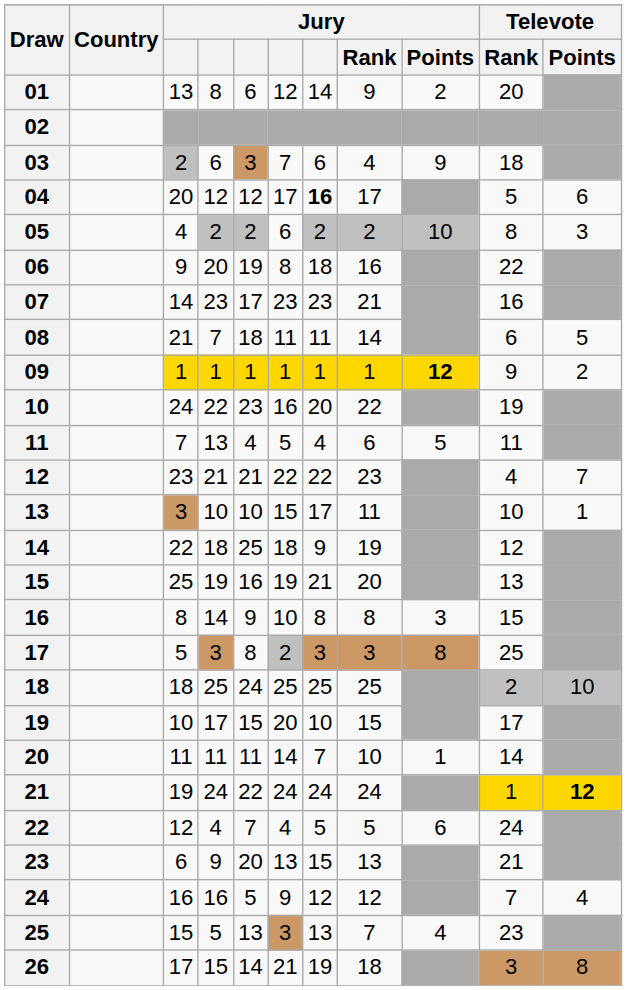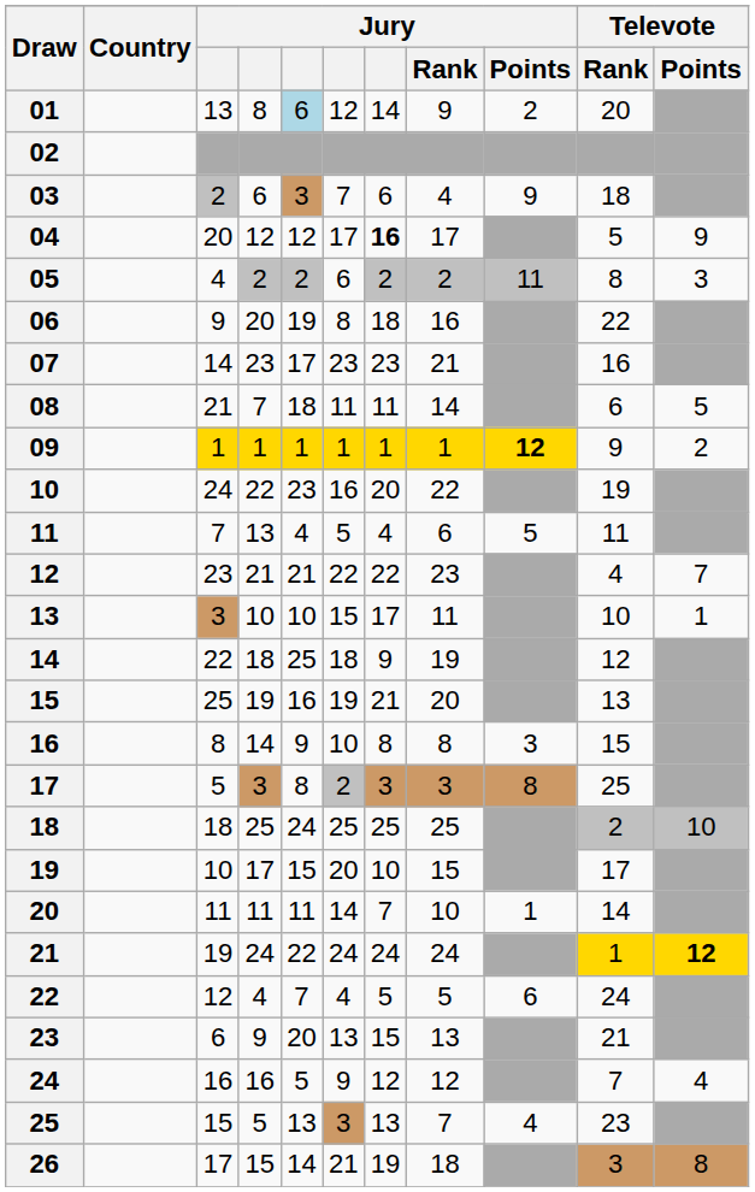 <table class="sortable wikitable collapsible plainrowheaders" style="text-align:center;">
 <tr>
 </tr>
 <tr>
 <th scope="col" rowspan="2">Draw</th>
 <th scope="col" rowspan="2">Country</th>
 <th scope="col" colspan="7">Jury</th>
 <th scope="col" colspan="2">Televote</th>
 </tr>
 <tr>
 <th scope="col"><small></small></th>
 <th scope="col"><small></small></th>
 <th scope="col"><small></small></th>
 <th scope="col"><small></small></th>
 <th scope="col"><small></small></th>
 <th scope="col">Rank</th>
 <th scope="col">Points</th>
 <th scope="col">Rank</th>
 <th scope="col">Points</th>
 </tr>
 <tr>
 <th scope="row" style="text-align:center;">01</th>
 <td style="text-align:left;"></td>
 <td>13</td>
 <td>8</td>
-<td>6</td>
+<td style="background: lightblue;">6</td>
 <td>12</td>
 <td>14</td>
 <td>9</td>
 <td>2</td>
 <td>20</td>
 <td style="background:#AAAAAA;"></td>
 </tr>
 <tr class="sortbottom">
 <th scope="row" style="text-align:center;">02</th>
 <td style="text-align:left;"></td>
 <td style="background:#AAAAAA;"></td>
 <td style="background:#AAAAAA;"></td>
 <td style="background:#AAAAAA;"></td>
 <td style="background:#AAAAAA;"></td>
 <td style="background:#AAAAAA;"></td>
 <td style="background:#AAAAAA;"></td>
 <td style="background:#AAAAAA;"></td>
 <td style="background:#AAAAAA;"></td>
 <td style="background:#AAAAAA;"></td>
 </tr>
 <tr>
 <th scope="row" style="text-align:center;">03</th>
 <td style="text-align:left;"></td>
 <td style="background:silver;">2</td>
 <td>6</td>
 <td style="background:#CC9966;">3</td>
 <td>7</td>
 <td>6</td>
 <td>4</td>
 <td>9</td>
 <td>18</td>
 <td style="background:#AAAAAA;"></td>
 </tr>
 <tr>
 <th scope="row" style="text-align:center;">04</th>
 <td style="text-align:left;"></td>
 <td>20</td>
 <td>12</td>
 <td>12</td>
 <td>17</td>
 <td><strong>16</strong></td>
 <td>17</td>
 <td style="background:#AAAAAA;"></td>
 <td>5</td>
-<td>6</td>
+<td>9</td>
 </tr>
 <tr>
 <th scope="row" style="text-align:center;">05</th>
 <td style="text-align:left;"></td>
 <td>4</td>
 <td style="background:silver;">2</td>
 <td style="background:silver;">2</td>
 <td>6</td>
 <td style="background:silver;">2</td>
 <td style="background:silver;">2</td>
-<td style="background:silver;">10</td>
+<td style="background:silver;">11</td>
 <td>8</td>
 <td>3</td>
 </tr>
 <tr>
 <th scope="row" style="text-align:center;">06</th>
 <td style="text-align:left;"></td>
 <td>9</td>
 <td>20</td>
 <td>19</td>
 <td>8</td>
 <td>18</td>
 <td>16</td>
 <td style="background:#AAAAAA;"></td>
 <td>22</td>
 <td style="background:#AAAAAA;"></td>
 </tr>
 <tr>
 <th scope="row" style="text-align:center;">07</th>
 <td style="text-align:left;"></td>
 <td>14</td>
 <td>23</td>
 <td>17</td>
 <td>23</td>
 <td>23</td>
 <td>21</td>
 <td style="background:#AAAAAA;"></td>
 <td>16</td>
 <td style="background:#AAAAAA;"></td>
 </tr>
 <tr>
 <th scope="row" style="text-align:center;">08</th>
 <td style="text-align:left;"></td>
 <td>21</td>
 <td>7</td>
 <td>18</td>
 <td>11</td>
 <td>11</td>
 <td>14</td>
 <td style="background:#AAAAAA;"></td>
 <td>6</td>
 <td>5</td>
 </tr>
 <tr>
 <th scope="row" style="text-align:center;">09</th>
 <td style="text-align:left;"></td>
 <td style="background:gold;">1</td>
 <td style="background:gold;">1</td>
 <td style="background:gold;">1</td>
 <td style="background:gold;">1</td>
 <td style="background:gold;">1</td>
 <td style="background:gold;">1</td>
 <td style="background:gold;"><strong>12</strong></td>
 <td>9</td>
 <td>2</td>
 </tr>
 <tr>
 <th scope="row" style="text-align:center;">10</th>
 <td style="text-align:left;"></td>
 <td>24</td>
 <td>22</td>
 <td>23</td>
 <td>16</td>
 <td>20</td>
 <td>22</td>
 <td style="background:#AAAAAA;"></td>
 <td>19</td>
 <td style="background:#AAAAAA;"></td>
 </tr>
 <tr>
 <th scope="row" style="text-align:center;">11</th>
 <td style="text-align:left;"></td>
 <td>7</td>
 <td>13</td>
 <td>4</td>
 <td>5</td>
 <td>4</td>
 <td>6</td>
 <td>5</td>
 <td>11</td>
 <td style="background:#AAAAAA;"></td>
 </tr>
 <tr>
 <th scope="row" style="text-align:center;">12</th>
 <td style="text-align:left;"></td>
 <td>23</td>
 <td>21</td>
 <td>21</td>
 <td>22</td>
 <td>22</td>
 <td>23</td>
 <td style="background:#AAAAAA;"></td>
 <td>4</td>
 <td>7</td>
 </tr>
 <tr>
 <th scope="row" style="text-align:center;">13</th>
 <td style="text-align:left;"></td>
 <td style="background:#CC9966;">3</td>
 <td>10</td>
 <td>10</td>
 <td>15</td>
 <td>17</td>
 <td>11</td>
 <td style="background:#AAAAAA;"></td>
 <td>10</td>
 <td>1</td>
 </tr>
 <tr>
 <th scope="row" style="text-align:center;">14</th>
 <td style="text-align:left;"></td>
 <td>22</td>
 <td>18</td>
 <td>25</td>
 <td>18</td>
 <td>9</td>
 <td>19</td>
 <td style="background:#AAAAAA;"></td>
 <td>12</td>
 <td style="background:#AAAAAA;"></td>
 </tr>
 <tr>
 <th scope="row" style="text-align:center;">15</th>
 <td style="text-align:left;"></td>
 <td>25</td>
 <td>19</td>
 <td>16</td>
 <td>19</td>
 <td>21</td>
 <td>20</td>
 <td style="background:#AAAAAA;"></td>
 <td>13</td>
 <td style="background:#AAAAAA;"></td>
 </tr>
 <tr>
 <th scope="row" style="text-align:center;">16</th>
 <td style="text-align:left;"></td>
 <td>8</td>
 <td>14</td>
 <td>9</td>
 <td>10</td>
 <td>8</td>
 <td>8</td>
 <td>3</td>
 <td>15</td>
 <td style="background:#AAAAAA;"></td>
 </tr>
 <tr>
 <th scope="row" style="text-align:center;">17</th>
 <td style="text-align:left;"></td>
 <td>5</td>
 <td style="background:#CC9966;">3</td>
 <td>8</td>
 <td style="background:silver;">2</td>
 <td style="background:#CC9966;">3</td>
 <td style="background:#CC9966;">3</td>
 <td style="background:#CC9966;">8</td>
 <td>25</td>
 <td style="background:#AAAAAA;"></td>
 </tr>
 <tr>
 <th scope="row" style="text-align:center;">18</th>
 <td style="text-align:left;"></td>
 <td>18</td>
 <td>25</td>
 <td>24</td>
 <td>25</td>
 <td>25</td>
 <td>25</td>
 <td style="background:#AAAAAA;"></td>
 <td style="background:silver;">2</td>
 <td style="background:silver;">10</td>
 </tr>
 <tr>
 <th scope="row" style="text-align:center;">19</th>
 <td style="text-align:left;"></td>
 <td>10</td>
 <td>17</td>
 <td>15</td>
 <td>20</td>
 <td>10</td>
 <td>15</td>
 <td style="background:#AAAAAA;"></td>
 <td>17</td>
 <td style="background:#AAAAAA;"></td>
 </tr>
 <tr>
 <th scope="row" style="text-align:center;">20</th>
 <td style="text-align:left;"></td>
 <td>11</td>
 <td>11</td>
 <td>11</td>
 <td>14</td>
 <td>7</td>
 <td>10</td>
 <td>1</td>
 <td>14</td>
 <td style="background:#AAAAAA;"></td>
 </tr>
 <tr>
 <th scope="row" style="text-align:center;">21</th>
 <td style="text-align:left;"></td>
 <td>19</td>
 <td>24</td>
 <td>22</td>
 <td>24</td>
 <td>24</td>
 <td>24</td>
 <td style="background:#AAAAAA;"></td>
 <td style="background:gold;">1</td>
 <td style="background:gold;"><strong>12</strong></td>
 </tr>
 <tr>
 <th scope="row" style="text-align:center;">22</th>
 <td style="text-align:left;"></td>
 <td>12</td>
 <td>4</td>
 <td>7</td>
 <td>4</td>
 <td>5</td>
 <td>5</td>
 <td>6</td>
 <td>24</td>
 <td style="background:#AAAAAA;"></td>
 </tr>
 <tr>
 <th scope="row" style="text-align:center;">23</th>
 <td style="text-align:left;"></td>
 <td>6</td>
 <td>9</td>
 <td>20</td>
 <td>13</td>
 <td>15</td>
 <td>13</td>
 <td style="background:#AAAAAA;"></td>
 <td>21</td>
 <td style="background:#AAAAAA;"></td>
 </tr>
 <tr>
 <th scope="row" style="text-align:center;">24</th>
 <td style="text-align:left;"></td>
 <td>16</td>
 <td>16</td>
 <td>5</td>
 <td>9</td>
 <td>12</td>
 <td>12</td>
 <td style="background:#AAAAAA;"></td>
 <td>7</td>
 <td>4</td>
 </tr>
 <tr>
 <th scope="row" style="text-align:center;">25</th>
 <td style="text-align:left;"></td>
 <td>15</td>
 <td>5</td>
 <td>13</td>
 <td style="background:#CC9966;">3</td>
 <td>13</td>
 <td>7</td>
 <td>4</td>
 <td>23</td>
 <td style="background:#AAAAAA;"></td>
 </tr>
 <tr>
 <th scope="row" style="text-align:center;">26</th>
 <td style="text-align:left;"></td>
 <td>17</td>
 <td>15</td>
 <td>14</td>
 <td>21</td>
 <td>19</td>
 <td>18</td>
 <td style="background:#AAAAAA;"></td>
 <td style="background:#CC9966;">3</td>
 <td style="background:#CC9966;">8</td>
 </tr>
 </table>
